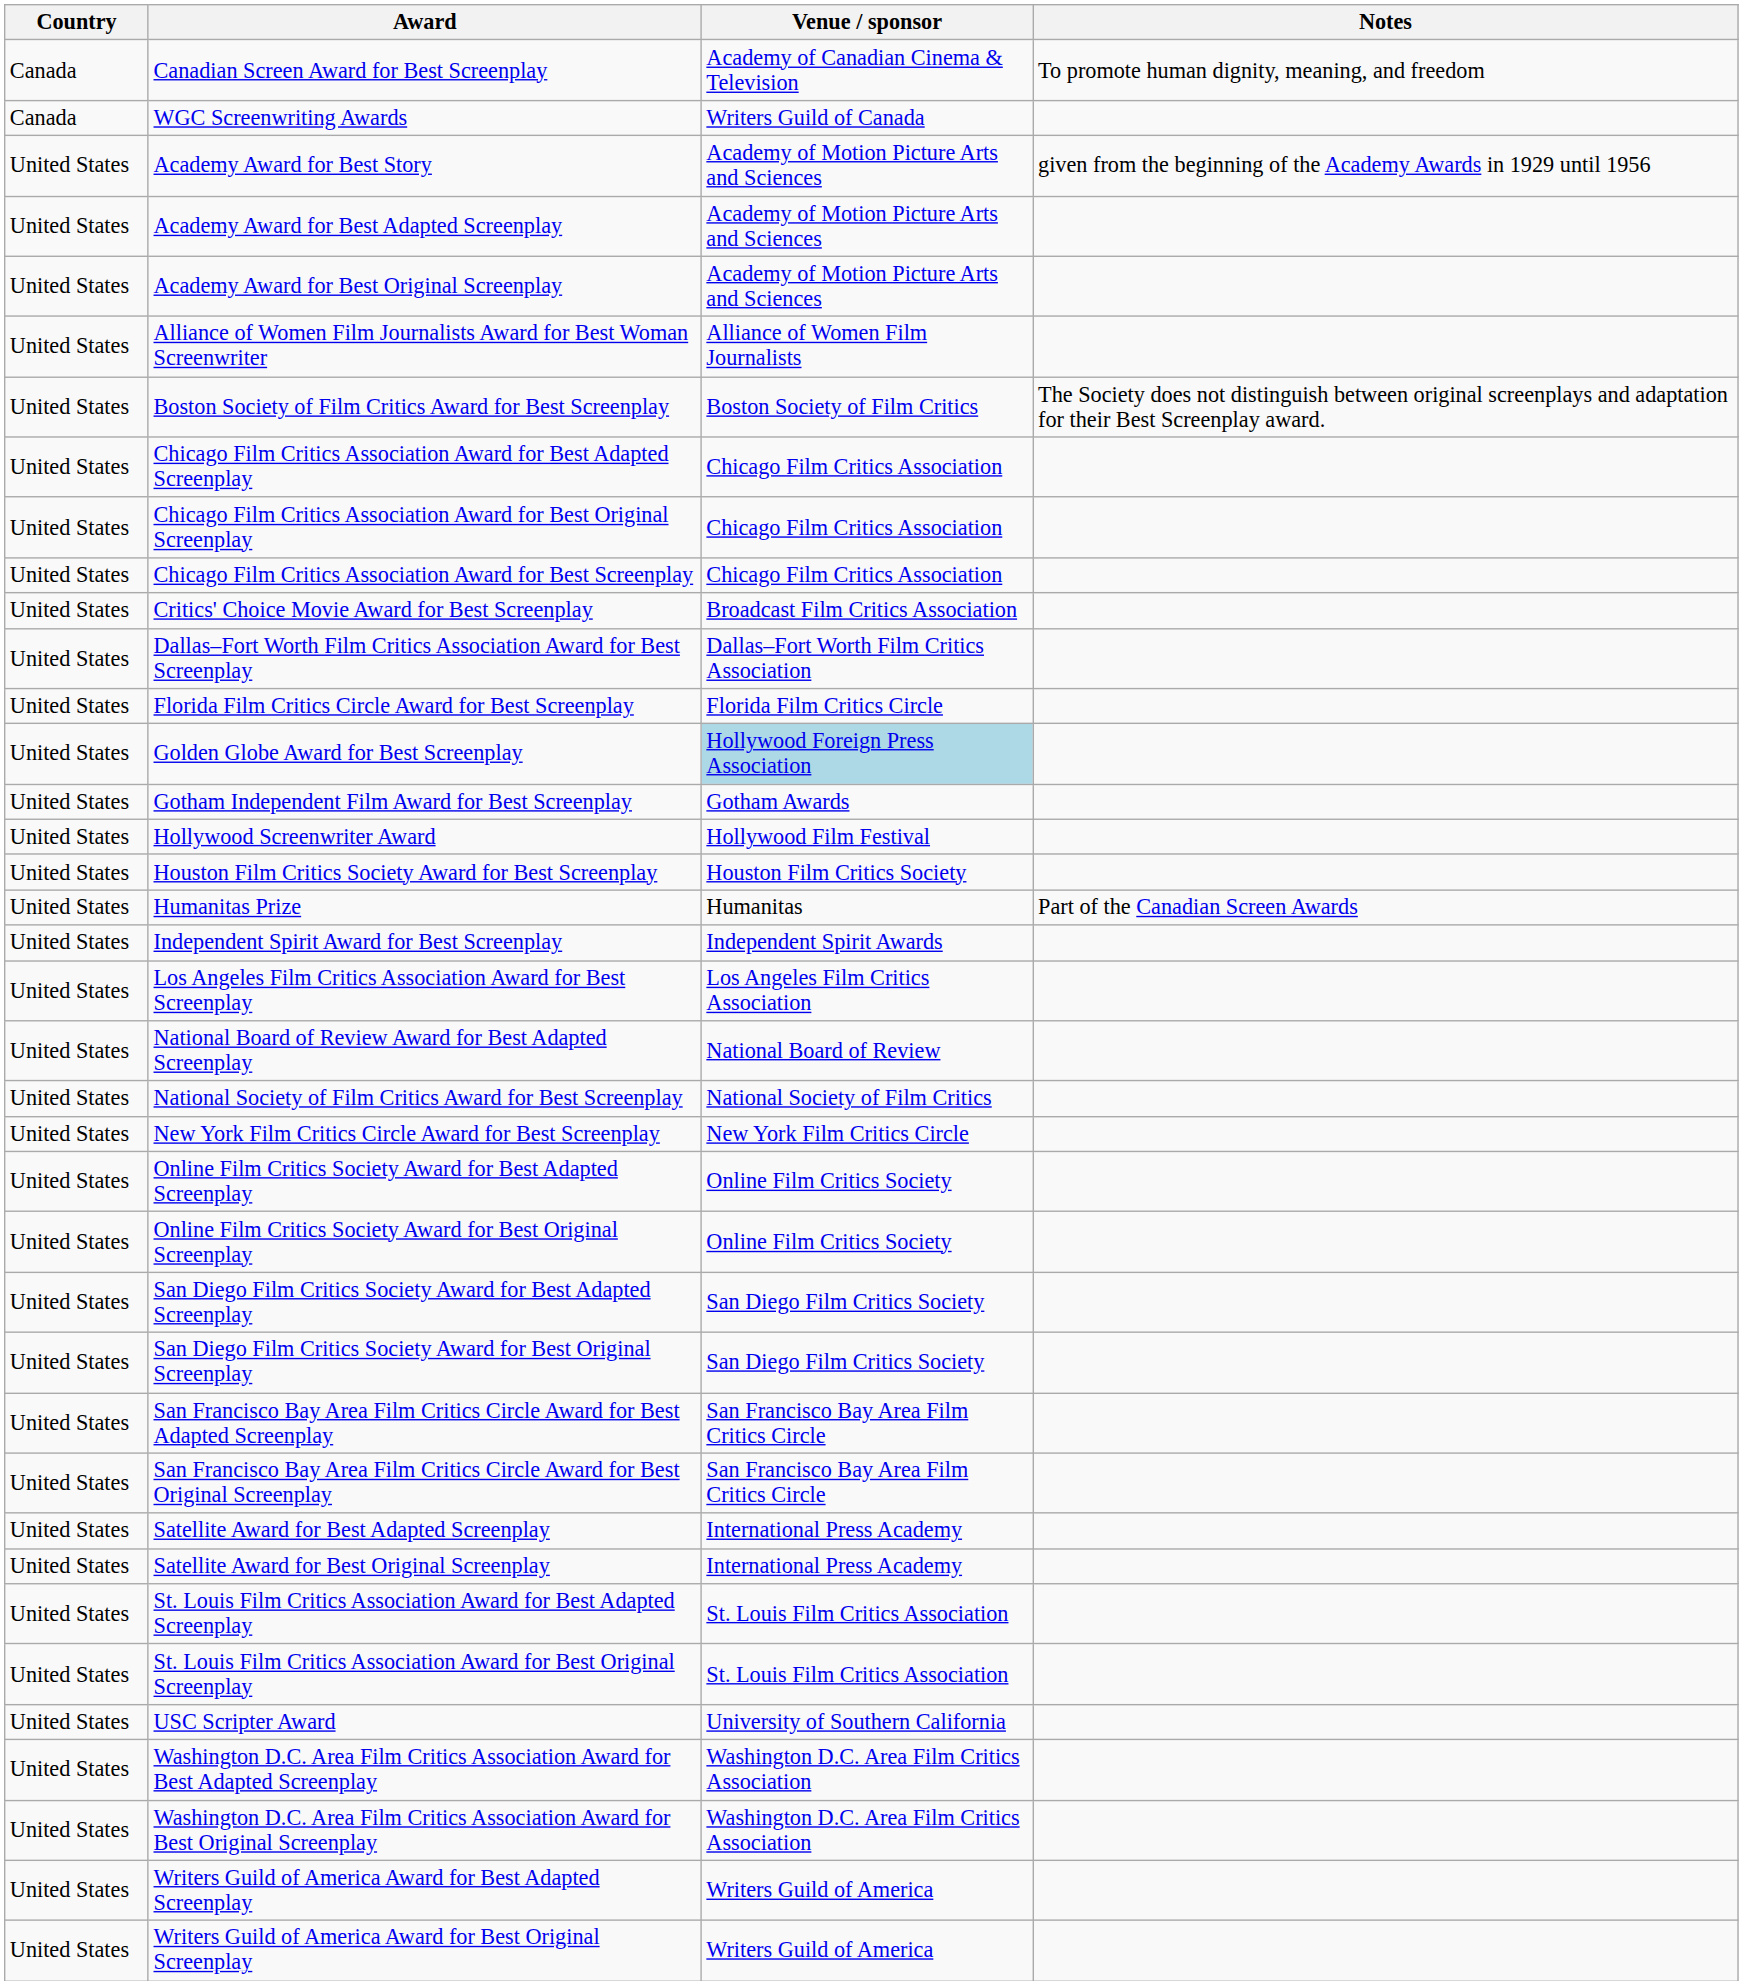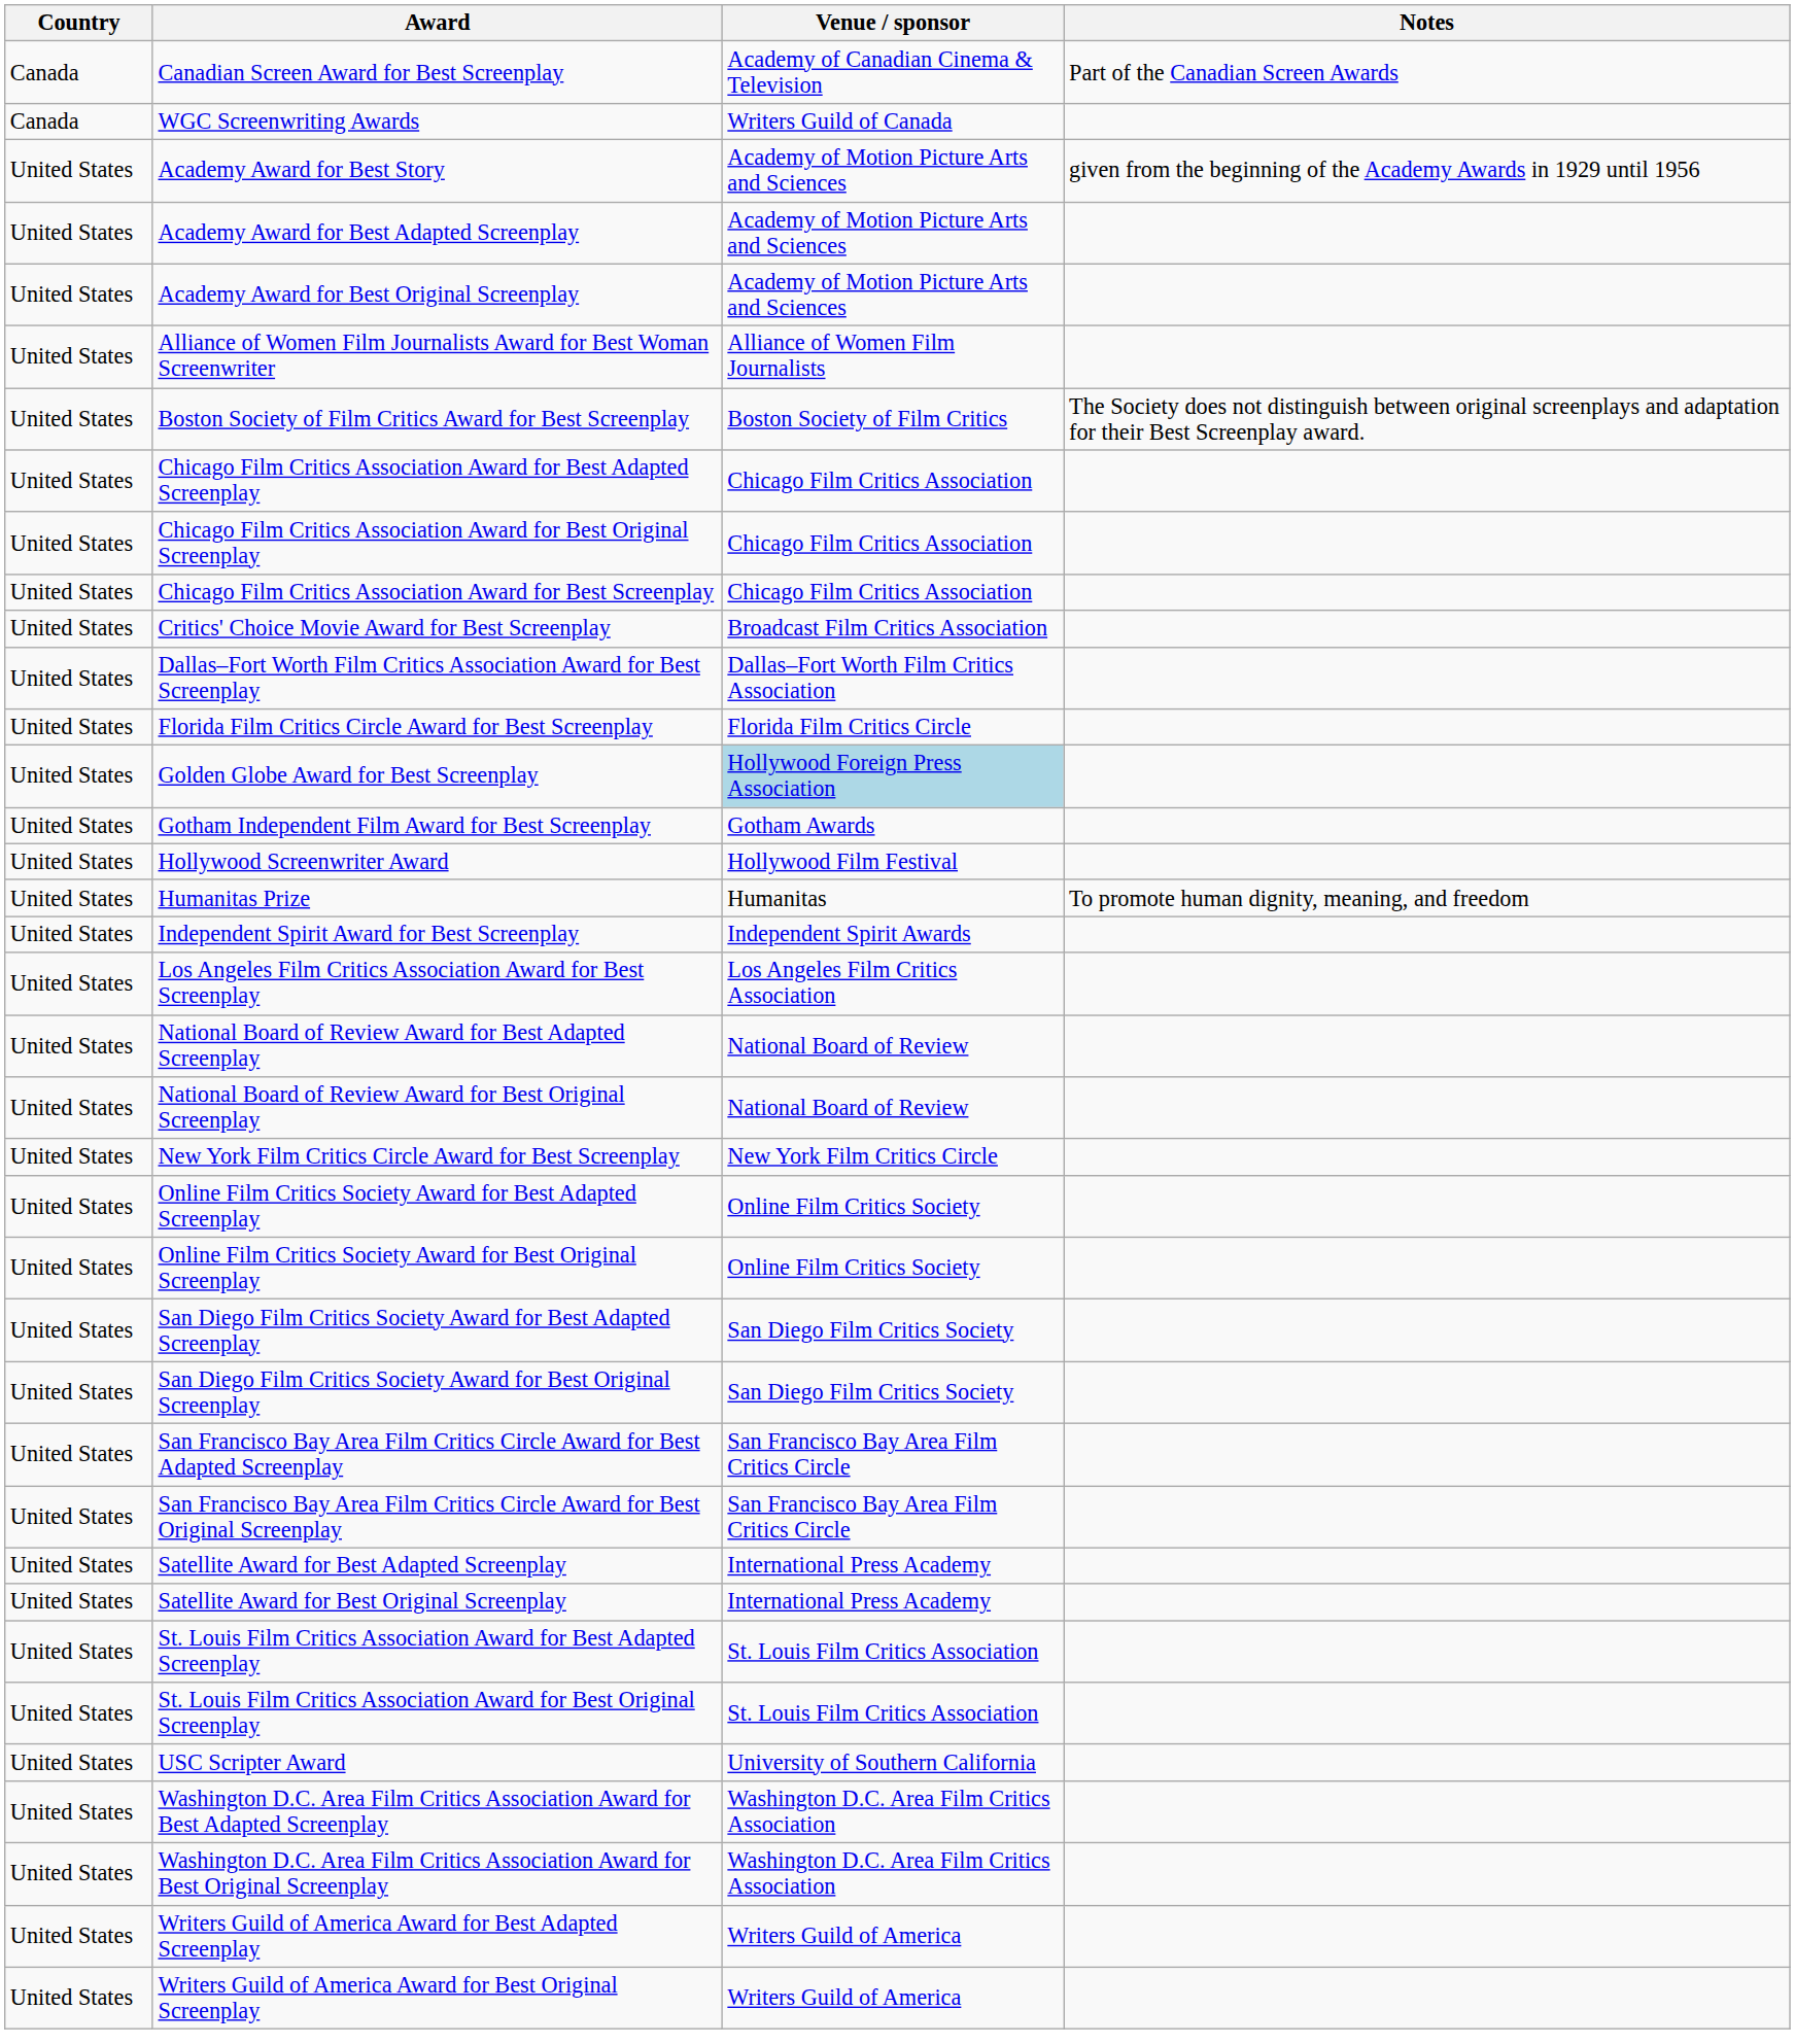 <table class="wikitable sortable">
 <tr>
 <th style="width:6em;">Country</th>
 <th>Award</th>
 <th>Venue / sponsor</th>
 <th>Notes</th>
 </tr>
 <tr>
 <td>Canada</td>
 <td><a href='#'>Canadian Screen Award for Best Screenplay</a></td>
 <td><a href='#'>Academy of Canadian Cinema & Television</a></td>
-<td>To promote human dignity, meaning, and freedom</td>
+<td>Part of the <a href='#'>Canadian Screen Awards</a></td>
 </tr>
 <tr>
 <td>Canada</td>
 <td><a href='#'>WGC Screenwriting Awards</a></td>
 <td><a href='#'>Writers Guild of Canada</a></td>
 <td></td>
 </tr>
 <tr>
 <td>United States</td>
 <td><a href='#'>Academy Award for Best Story</a></td>
 <td><a href='#'>Academy of Motion Picture Arts and Sciences</a></td>
 <td>given from the beginning of the <a href='#'>Academy Awards</a> in 1929 until 1956</td>
 </tr>
 <tr>
 <td>United States</td>
 <td><a href='#'>Academy Award for Best Adapted Screenplay</a></td>
 <td><a href='#'>Academy of Motion Picture Arts and Sciences</a></td>
 <td></td>
 </tr>
 <tr>
 <td>United States</td>
 <td><a href='#'>Academy Award for Best Original Screenplay</a></td>
 <td><a href='#'>Academy of Motion Picture Arts and Sciences</a></td>
 <td></td>
 </tr>
 <tr>
 <td>United States</td>
 <td><a href='#'>Alliance of Women Film Journalists Award for Best Woman Screenwriter</a></td>
 <td><a href='#'>Alliance of Women Film Journalists</a></td>
 <td></td>
 </tr>
 <tr>
 <td>United States</td>
 <td><a href='#'>Boston Society of Film Critics Award for Best Screenplay</a></td>
 <td><a href='#'>Boston Society of Film Critics</a></td>
 <td>The Society does not distinguish between original screenplays and adaptation for their Best Screenplay award.</td>
 </tr>
 <tr>
 <td>United States</td>
 <td><a href='#'>Chicago Film Critics Association Award for Best Adapted Screenplay</a></td>
 <td><a href='#'>Chicago Film Critics Association</a></td>
 <td></td>
 </tr>
 <tr>
 <td>United States</td>
 <td><a href='#'>Chicago Film Critics Association Award for Best Original Screenplay</a></td>
 <td><a href='#'>Chicago Film Critics Association</a></td>
 <td></td>
 </tr>
 <tr>
 <td>United States</td>
 <td><a href='#'>Chicago Film Critics Association Award for Best Screenplay</a></td>
 <td><a href='#'>Chicago Film Critics Association</a></td>
 <td></td>
 </tr>
 <tr>
 <td>United States</td>
 <td><a href='#'>Critics' Choice Movie Award for Best Screenplay</a></td>
 <td><a href='#'>Broadcast Film Critics Association</a></td>
 <td></td>
 </tr>
 <tr>
 <td>United States</td>
 <td><a href='#'>Dallas–Fort Worth Film Critics Association Award for Best Screenplay</a></td>
 <td><a href='#'>Dallas–Fort Worth Film Critics Association</a></td>
 <td></td>
 </tr>
 <tr>
 <td>United States</td>
 <td><a href='#'>Florida Film Critics Circle Award for Best Screenplay</a></td>
 <td><a href='#'>Florida Film Critics Circle</a></td>
 <td></td>
 </tr>
 <tr>
 <td>United States</td>
 <td><a href='#'>Golden Globe Award for Best Screenplay</a></td>
 <td style="background: lightblue;"><a href='#'>Hollywood Foreign Press Association</a></td>
 <td></td>
 </tr>
 <tr>
 <td>United States</td>
 <td><a href='#'>Gotham Independent Film Award for Best Screenplay</a></td>
 <td><a href='#'>Gotham Awards</a></td>
 <td></td>
 </tr>
 <tr>
 <td>United States</td>
 <td><a href='#'>Hollywood Screenwriter Award</a></td>
 <td><a href='#'>Hollywood Film Festival</a></td>
 <td></td>
 </tr>
 <tr>
 <td>United States</td>
-<td><a href='#'>Houston Film Critics Society Award for Best Screenplay</a></td>
-<td><a href='#'>Houston Film Critics Society</a></td>
-<td></td>
-</tr>
-<tr>
-<td>United States</td>
 <td><a href='#'>Humanitas Prize</a></td>
 <td>Humanitas</td>
-<td>Part of the <a href='#'>Canadian Screen Awards</a></td>
+<td>To promote human dignity, meaning, and freedom</td>
 </tr>
 <tr>
 <td>United States</td>
 <td><a href='#'>Independent Spirit Award for Best Screenplay</a></td>
 <td><a href='#'>Independent Spirit Awards</a></td>
 <td></td>
 </tr>
 <tr>
 <td>United States</td>
 <td><a href='#'>Los Angeles Film Critics Association Award for Best Screenplay</a></td>
 <td><a href='#'>Los Angeles Film Critics Association</a></td>
 <td></td>
 </tr>
 <tr>
 <td>United States</td>
 <td><a href='#'>National Board of Review Award for Best Adapted Screenplay</a></td>
 <td><a href='#'>National Board of Review</a></td>
 <td></td>
 </tr>
 <tr>
 <td>United States</td>
-<td><a href='#'>National Society of Film Critics Award for Best Screenplay</a></td>
-<td><a href='#'>National Society of Film Critics</a></td>
+<td><a href='#'>National Board of Review Award for Best Original Screenplay</a></td>
+<td><a href='#'>National Board of Review</a></td>
 <td></td>
 </tr>
 <tr>
 <td>United States</td>
 <td><a href='#'>New York Film Critics Circle Award for Best Screenplay</a></td>
 <td><a href='#'>New York Film Critics Circle</a></td>
 <td></td>
 </tr>
 <tr>
 <td>United States</td>
 <td><a href='#'>Online Film Critics Society Award for Best Adapted Screenplay</a></td>
 <td><a href='#'>Online Film Critics Society</a></td>
 <td></td>
 </tr>
 <tr>
 <td>United States</td>
 <td><a href='#'>Online Film Critics Society Award for Best Original Screenplay</a></td>
 <td><a href='#'>Online Film Critics Society</a></td>
 <td></td>
 </tr>
 <tr>
 <td>United States</td>
 <td><a href='#'>San Diego Film Critics Society Award for Best Adapted Screenplay</a></td>
 <td><a href='#'>San Diego Film Critics Society</a></td>
 <td></td>
 </tr>
 <tr>
 <td>United States</td>
 <td><a href='#'>San Diego Film Critics Society Award for Best Original Screenplay</a></td>
 <td><a href='#'>San Diego Film Critics Society</a></td>
 <td></td>
 </tr>
 <tr>
 <td>United States</td>
 <td><a href='#'>San Francisco Bay Area Film Critics Circle Award for Best Adapted Screenplay</a></td>
 <td><a href='#'>San Francisco Bay Area Film Critics Circle</a></td>
 <td></td>
 </tr>
 <tr>
 <td>United States</td>
 <td><a href='#'>San Francisco Bay Area Film Critics Circle Award for Best Original Screenplay</a></td>
 <td><a href='#'>San Francisco Bay Area Film Critics Circle</a></td>
 <td></td>
 </tr>
 <tr>
 <td>United States</td>
 <td><a href='#'>Satellite Award for Best Adapted Screenplay</a></td>
 <td><a href='#'>International Press Academy</a></td>
 <td></td>
 </tr>
 <tr>
 <td>United States</td>
 <td><a href='#'>Satellite Award for Best Original Screenplay</a></td>
 <td><a href='#'>International Press Academy</a></td>
 <td></td>
 </tr>
 <tr>
 <td>United States</td>
 <td><a href='#'>St. Louis Film Critics Association Award for Best Adapted Screenplay</a></td>
 <td><a href='#'>St. Louis Film Critics Association</a></td>
 <td></td>
 </tr>
 <tr>
 <td>United States</td>
 <td><a href='#'>St. Louis Film Critics Association Award for Best Original Screenplay</a></td>
 <td><a href='#'>St. Louis Film Critics Association</a></td>
 <td></td>
 </tr>
 <tr>
 <td>United States</td>
 <td><a href='#'>USC Scripter Award</a></td>
 <td><a href='#'>University of Southern California</a></td>
 <td></td>
 </tr>
 <tr>
 <td>United States</td>
 <td><a href='#'>Washington D.C. Area Film Critics Association Award for Best Adapted Screenplay</a></td>
 <td><a href='#'>Washington D.C. Area Film Critics Association</a></td>
 <td></td>
 </tr>
 <tr>
 <td>United States</td>
 <td><a href='#'>Washington D.C. Area Film Critics Association Award for Best Original Screenplay</a></td>
 <td><a href='#'>Washington D.C. Area Film Critics Association</a></td>
 <td></td>
 </tr>
 <tr>
 <td>United States</td>
 <td><a href='#'>Writers Guild of America Award for Best Adapted Screenplay</a></td>
 <td><a href='#'>Writers Guild of America</a></td>
 <td></td>
 </tr>
 <tr>
 <td>United States</td>
 <td><a href='#'>Writers Guild of America Award for Best Original Screenplay</a></td>
 <td><a href='#'>Writers Guild of America</a></td>
 <td></td>
 </tr>
 </table>
